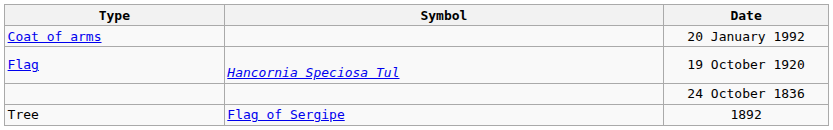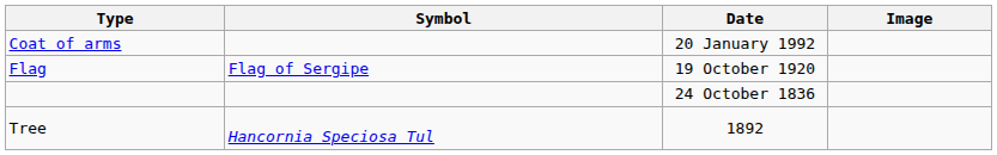 <table class="wikitable">
 <tr>
 <th width="20%">Type</th>
 <th width="40%">Symbol</th>
 <th width="15%">Date</th>
+<th width="15%">Image</th>
 </tr>
 <tr>
 <td><a href='#'>Coat of arms</a></td>
 <td></td>
 <td align="center">20 January 1992</td>
+<td align="center"></td>
 </tr>
 <tr>
 <td><a href='#'>Flag</a></td>
-<td><br><em><a href='#'>Hancornia Speciosa Tul</a></em></td>
+<td><a href='#'>Flag of Sergipe</a></td>
 <td align="center">19 October 1920</td>
+<td align="center"></td>
 </tr>
 <tr>
 <td></td>
 <td></td>
 <td align="center">24 October 1836</td>
+<td align="center"></td>
 </tr>
 <tr>
 <td>Tree</td>
-<td><a href='#'>Flag of Sergipe</a></td>
+<td><br><em><a href='#'>Hancornia Speciosa Tul</a></em></td>
 <td align="center">1892</td>
+<td></td>
 </tr>
 </table>
